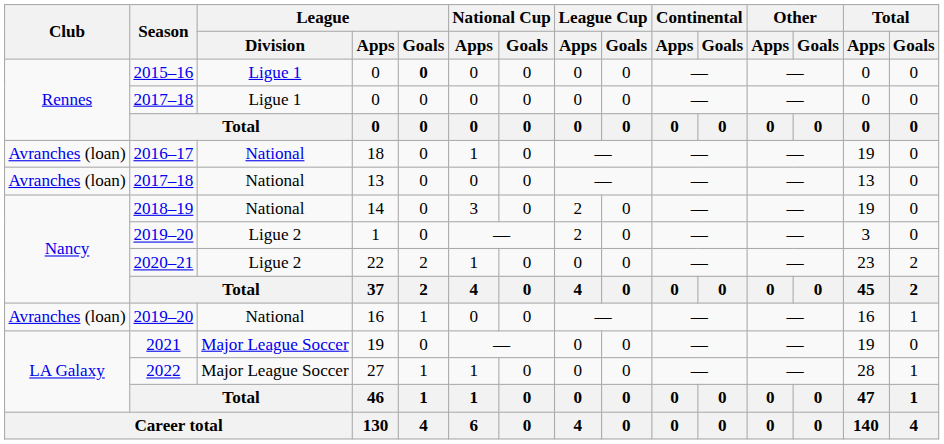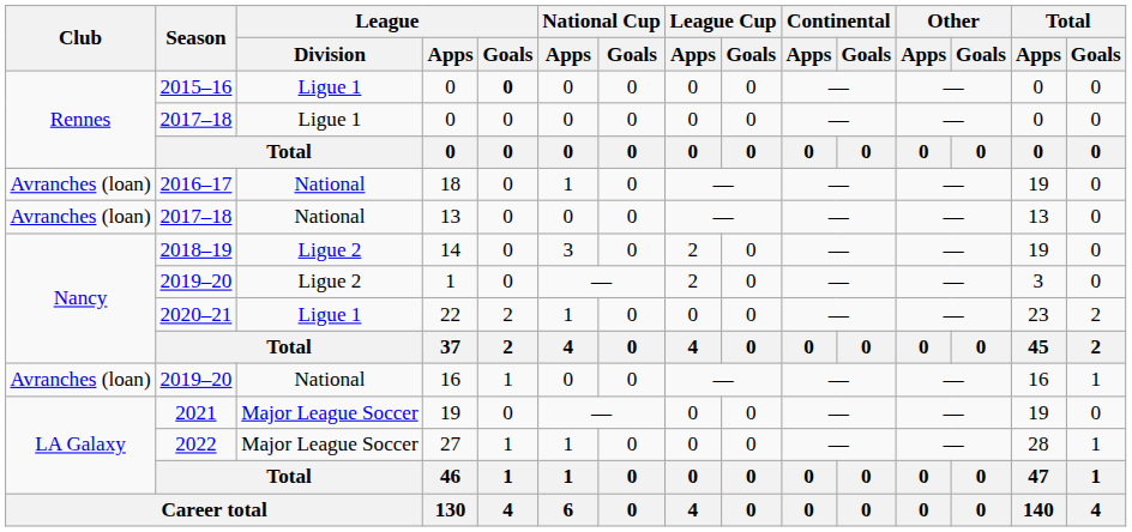 <table class="wikitable" style="text-align:center">
 <tr>
 <th rowspan="2">Club</th>
 <th rowspan="2">Season</th>
 <th colspan="3">League</th>
 <th colspan="2">National Cup</th>
 <th colspan="2">League Cup</th>
 <th colspan="2">Continental</th>
 <th colspan="2">Other</th>
 <th colspan="2">Total</th>
 </tr>
 <tr>
 <th>Division</th>
 <th>Apps</th>
 <th>Goals</th>
 <th>Apps</th>
 <th>Goals</th>
 <th>Apps</th>
 <th>Goals</th>
 <th>Apps</th>
 <th>Goals</th>
 <th>Apps</th>
 <th>Goals</th>
 <th>Apps</th>
 <th>Goals</th>
 </tr>
 <tr>
 <td rowspan="3"><a href='#'>Rennes</a></td>
 <td><a href='#'>2015–16</a></td>
 <td><a href='#'>Ligue 1</a></td>
 <td>0</td>
 <td><strong>0</strong></td>
 <td>0</td>
 <td>0</td>
 <td>0</td>
 <td>0</td>
 <td colspan="2">—</td>
 <td colspan="2">—</td>
 <td>0</td>
 <td>0</td>
 </tr>
 <tr>
 <td><a href='#'>2017–18</a></td>
 <td>Ligue 1</td>
 <td>0</td>
 <td>0</td>
 <td>0</td>
 <td>0</td>
 <td>0</td>
 <td>0</td>
 <td colspan="2">—</td>
 <td colspan="2">—</td>
 <td>0</td>
 <td>0</td>
 </tr>
 <tr>
 <th colspan="2">Total</th>
 <th>0</th>
 <th>0</th>
 <th>0</th>
 <th>0</th>
 <th>0</th>
 <th>0</th>
 <th>0</th>
 <th>0</th>
 <th>0</th>
 <th>0</th>
 <th>0</th>
 <th>0</th>
 </tr>
 <tr>
 <td rowspan="1"><a href='#'>Avranches</a> (loan)</td>
 <td><a href='#'>2016–17</a></td>
 <td><a href='#'>National</a></td>
 <td>18</td>
 <td>0</td>
 <td>1</td>
 <td>0</td>
 <td colspan="2">—</td>
 <td colspan="2">—</td>
 <td colspan="2">—</td>
 <td>19</td>
 <td>0</td>
 </tr>
 <tr>
 <td rowspan="1"><a href='#'>Avranches</a> (loan)</td>
 <td><a href='#'>2017–18</a></td>
 <td>National</td>
 <td>13</td>
 <td>0</td>
 <td>0</td>
 <td>0</td>
 <td colspan="2">—</td>
 <td colspan="2">—</td>
 <td colspan="2">—</td>
 <td>13</td>
 <td>0</td>
 </tr>
 <tr>
 <td rowspan="4"><a href='#'>Nancy</a></td>
 <td><a href='#'>2018–19</a></td>
-<td>National</td>
+<td><a href='#'>Ligue 2</a></td>
 <td>14</td>
 <td>0</td>
 <td>3</td>
 <td>0</td>
 <td>2</td>
 <td>0</td>
 <td colspan="2">—</td>
 <td colspan="2">—</td>
 <td>19</td>
 <td>0</td>
 </tr>
 <tr>
 <td><a href='#'>2019–20</a></td>
 <td>Ligue 2</td>
 <td>1</td>
 <td>0</td>
 <td colspan="2">—</td>
 <td>2</td>
 <td>0</td>
 <td colspan="2">—</td>
 <td colspan="2">—</td>
 <td>3</td>
 <td>0</td>
 </tr>
 <tr>
 <td><a href='#'>2020–21</a></td>
-<td>Ligue 2</td>
+<td><a href='#'>Ligue 1</a></td>
 <td>22</td>
 <td>2</td>
 <td>1</td>
 <td>0</td>
 <td>0</td>
 <td>0</td>
 <td colspan="2">—</td>
 <td colspan="2">—</td>
 <td>23</td>
 <td>2</td>
 </tr>
 <tr>
 <th colspan="2">Total</th>
 <th>37</th>
 <th>2</th>
 <th>4</th>
 <th>0</th>
 <th>4</th>
 <th>0</th>
 <th>0</th>
 <th>0</th>
 <th>0</th>
 <th>0</th>
 <th>45</th>
 <th>2</th>
 </tr>
 <tr>
 <td><a href='#'>Avranches</a> (loan)</td>
 <td><a href='#'>2019–20</a></td>
 <td>National</td>
 <td>16</td>
 <td>1</td>
 <td>0</td>
 <td>0</td>
 <td colspan="2">—</td>
 <td colspan="2">—</td>
 <td colspan="2">—</td>
 <td>16</td>
 <td>1</td>
 </tr>
 <tr>
 <td rowspan="3"><a href='#'>LA Galaxy</a></td>
 <td><a href='#'>2021</a></td>
 <td><a href='#'>Major League Soccer</a></td>
 <td>19</td>
 <td>0</td>
 <td colspan="2">—</td>
 <td>0</td>
 <td>0</td>
 <td colspan="2">—</td>
 <td colspan="2">—</td>
 <td>19</td>
 <td>0</td>
 </tr>
 <tr>
 <td><a href='#'>2022</a></td>
 <td>Major League Soccer</td>
 <td>27</td>
 <td>1</td>
 <td>1</td>
 <td>0</td>
 <td>0</td>
 <td>0</td>
 <td colspan="2">—</td>
 <td colspan="2">—</td>
 <td>28</td>
 <td>1</td>
 </tr>
 <tr>
 <th colspan="2">Total</th>
 <th>46</th>
 <th>1</th>
 <th>1</th>
 <th>0</th>
 <th>0</th>
 <th>0</th>
 <th>0</th>
 <th>0</th>
 <th>0</th>
 <th>0</th>
 <th>47</th>
 <th>1</th>
 </tr>
 <tr>
 <th colspan="3">Career total</th>
 <th>130</th>
 <th>4</th>
 <th>6</th>
 <th>0</th>
 <th>4</th>
 <th>0</th>
 <th>0</th>
 <th>0</th>
 <th>0</th>
 <th>0</th>
 <th>140</th>
 <th>4</th>
 </tr>
 </table>
